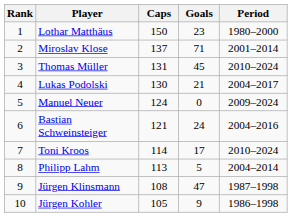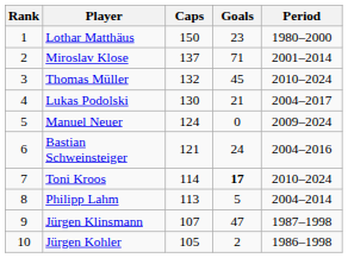 <table class="wikitable sortable nowrap" style="text-align:center;">
 <tr>
 <th>Rank</th>
 <th width="140">Player</th>
 <th width="50">Caps</th>
 <th width="50">Goals</th>
 <th width="90">Period</th>
 </tr>
 <tr>
 <td>1</td>
 <td style="text-align: left;"><a href='#'>Lothar Matthäus</a></td>
 <td>150</td>
 <td>23</td>
 <td>1980–2000</td>
 </tr>
 <tr>
 <td>2</td>
 <td style="text-align: left;"><a href='#'>Miroslav Klose</a></td>
 <td>137</td>
 <td>71</td>
 <td>2001–2014</td>
 </tr>
 <tr>
 <td>3</td>
 <td style="text-align: left;"><a href='#'>Thomas Müller</a></td>
-<td>131</td>
+<td>132</td>
 <td>45</td>
 <td>2010–2024</td>
 </tr>
 <tr>
 <td>4</td>
 <td style="text-align: left;"><a href='#'>Lukas Podolski</a></td>
 <td>130</td>
 <td>21</td>
 <td>2004–2017</td>
 </tr>
 <tr>
 <td>5</td>
 <td style="text-align: left;"><a href='#'>Manuel Neuer</a></td>
 <td>124</td>
 <td>0</td>
 <td>2009–2024</td>
 </tr>
 <tr>
 <td>6</td>
 <td style="text-align: left;"><a href='#'>Bastian Schweinsteiger</a></td>
 <td>121</td>
 <td>24</td>
 <td>2004–2016</td>
 </tr>
 <tr>
 <td>7</td>
 <td style="text-align: left;"><a href='#'>Toni Kroos</a></td>
 <td>114</td>
-<td>17</td>
+<td><strong>17</strong></td>
 <td>2010–2024</td>
 </tr>
 <tr>
 <td>8</td>
 <td style="text-align: left;"><a href='#'>Philipp Lahm</a></td>
 <td>113</td>
 <td>5</td>
 <td>2004–2014</td>
 </tr>
 <tr>
 <td>9</td>
 <td style="text-align: left;"><a href='#'>Jürgen Klinsmann</a></td>
-<td>108</td>
+<td>107</td>
 <td>47</td>
 <td>1987–1998</td>
 </tr>
 <tr>
 <td>10</td>
 <td style="text-align: left;"><a href='#'>Jürgen Kohler</a></td>
 <td>105</td>
-<td>9</td>
+<td>2</td>
 <td>1986–1998</td>
 </tr>
 </table>
